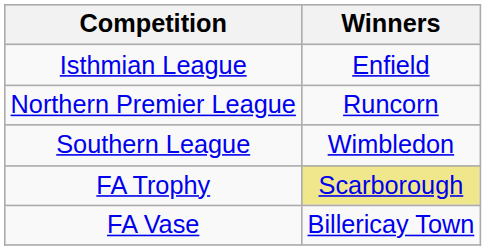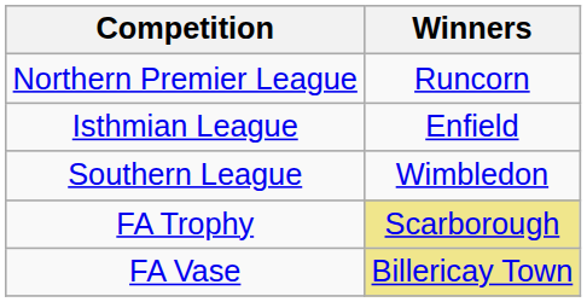 <table class="wikitable" style="text-align:center;">
 <tr>
 <th>Competition</th>
 <th>Winners</th>
 </tr>
 <tr>
+<td><a href='#'>Northern Premier League</a></td>
+<td><a href='#'>Runcorn</a></td>
+</tr>
+<tr>
 <td><a href='#'>Isthmian League</a></td>
 <td><a href='#'>Enfield</a></td>
-</tr>
-<tr>
-<td><a href='#'>Northern Premier League</a></td>
-<td><a href='#'>Runcorn</a></td>
 </tr>
 <tr>
 <td><a href='#'>Southern League</a></td>
 <td><a href='#'>Wimbledon</a></td>
 </tr>
 <tr>
 <td><a href='#'>FA Trophy</a></td>
 <td style="background: khaki;"><a href='#'>Scarborough</a></td>
 </tr>
 <tr>
 <td><a href='#'>FA Vase</a></td>
-<td><a href='#'>Billericay Town</a></td>
+<td style="background: khaki;"><a href='#'>Billericay Town</a></td>
 </tr>
 </table>
